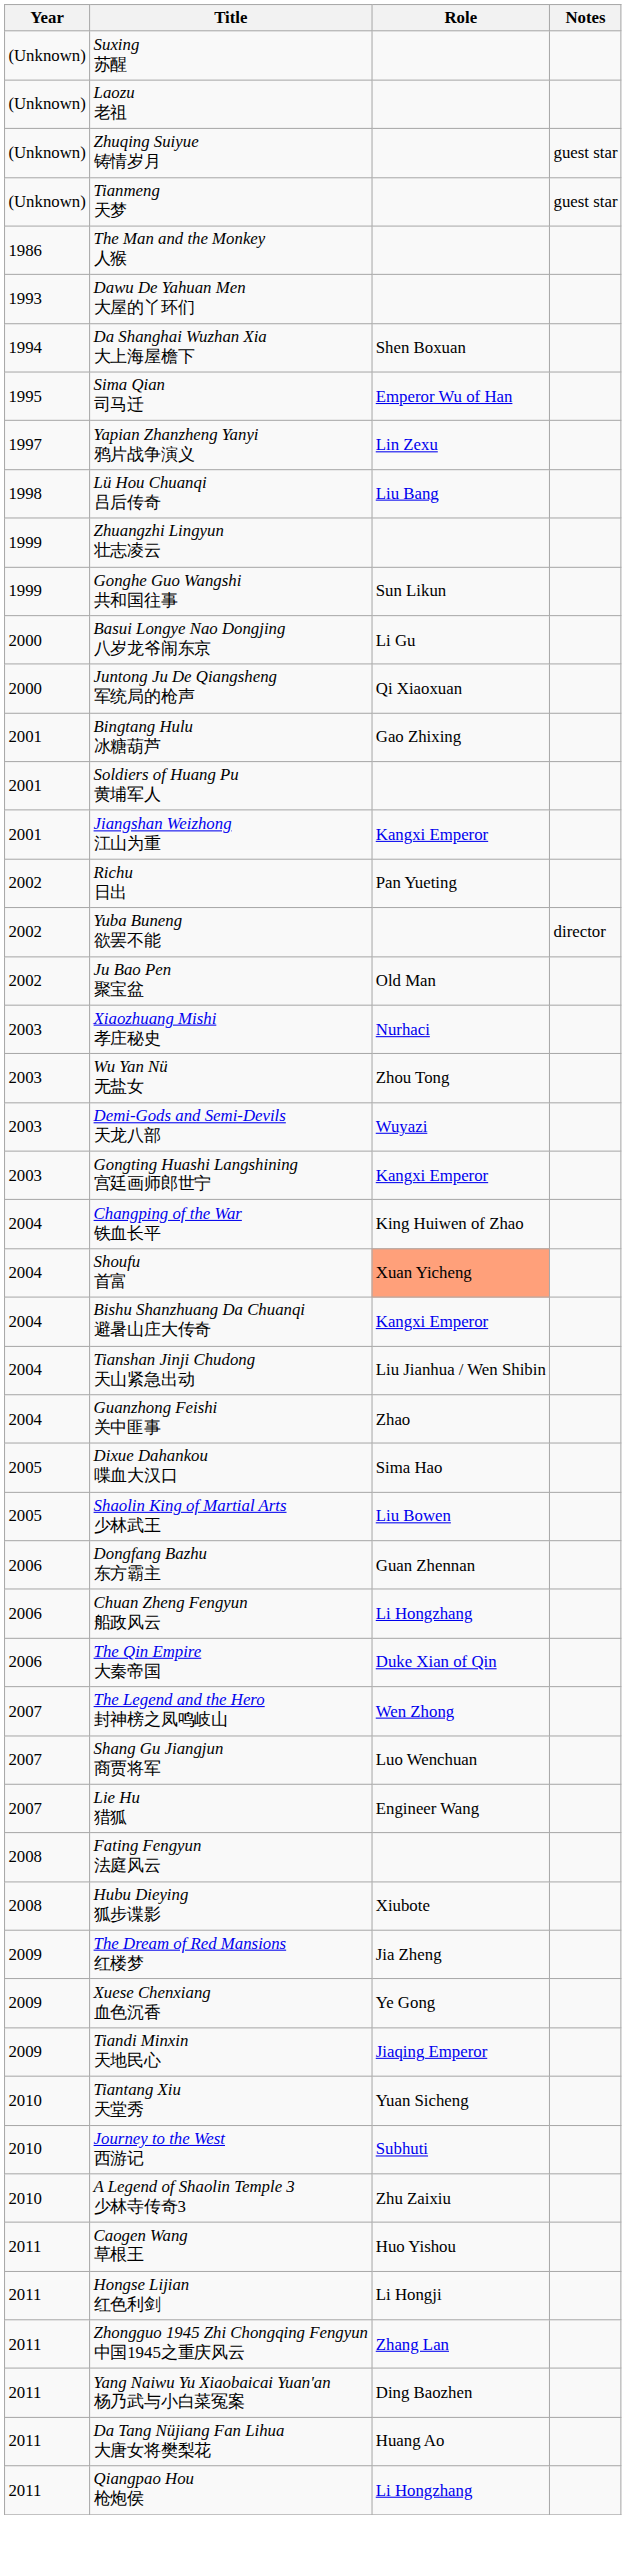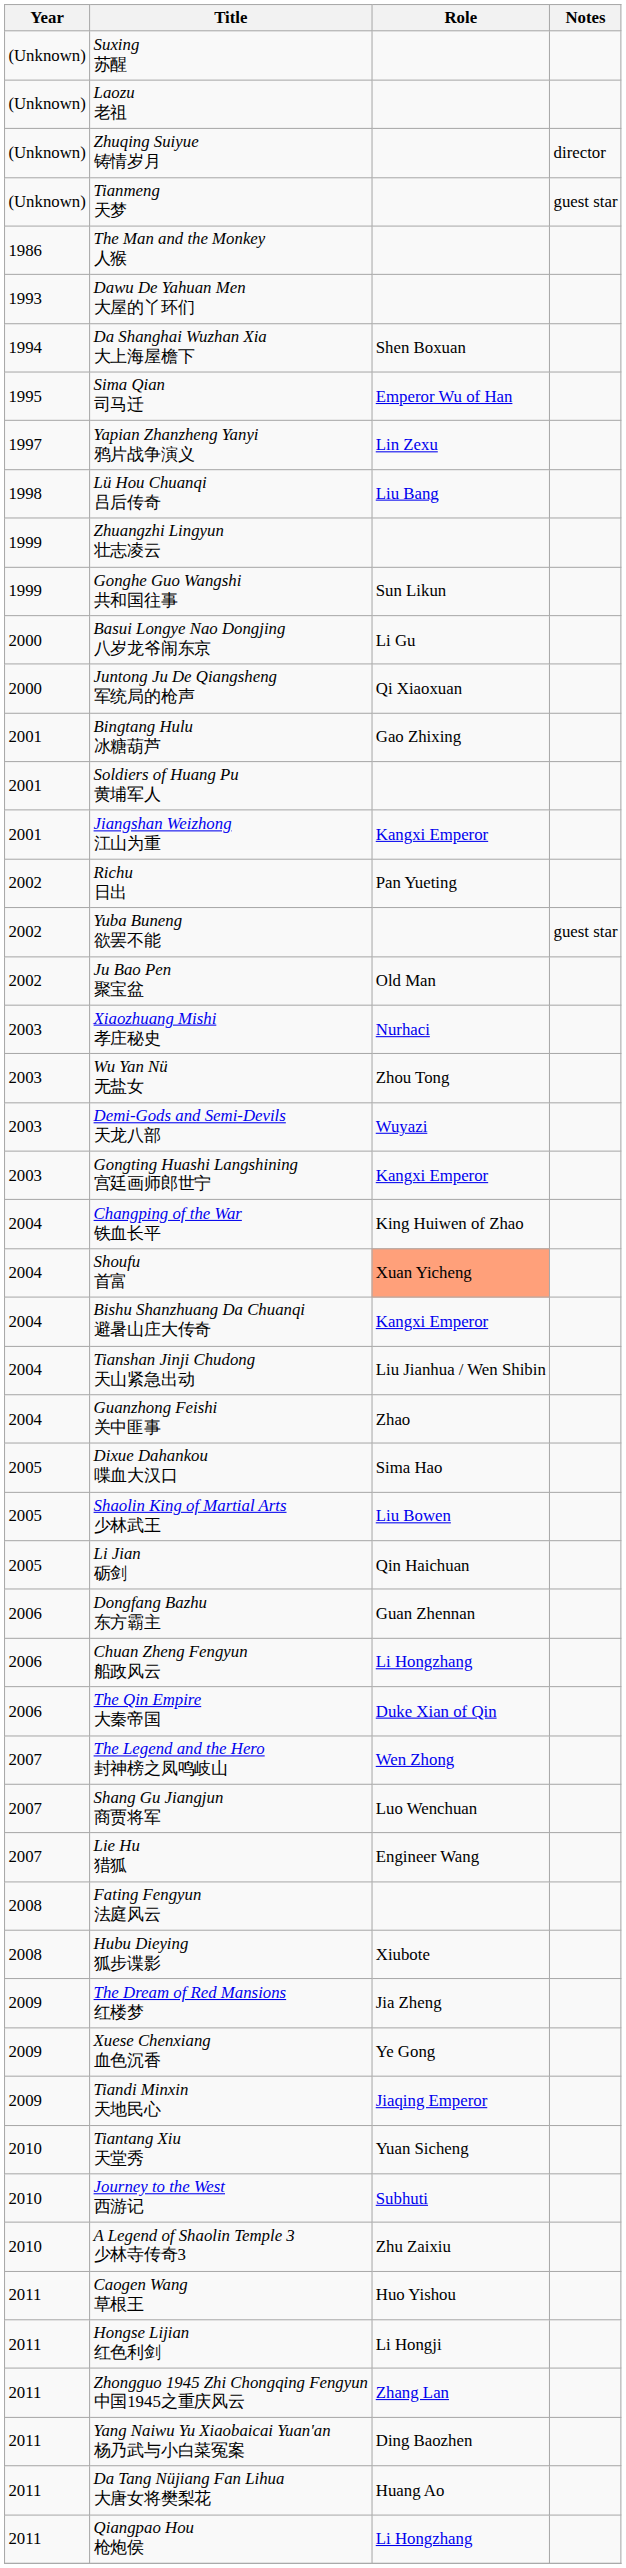 <table class="wikitable sortable">
 <tr>
 <th>Year</th>
 <th>Title</th>
 <th>Role</th>
 <th class="unsortable">Notes</th>
 </tr>
 <tr>
 <td>(Unknown)</td>
 <td><em>Suxing</em><br>苏醒</td>
 <td></td>
 <td></td>
 </tr>
 <tr>
 <td>(Unknown)</td>
 <td><em>Laozu</em><br>老祖</td>
 <td></td>
 <td></td>
 </tr>
 <tr>
 <td>(Unknown)</td>
 <td><em>Zhuqing Suiyue</em><br>铸情岁月</td>
 <td></td>
-<td>guest star</td>
+<td>director</td>
 </tr>
 <tr>
 <td>(Unknown)</td>
 <td><em>Tianmeng</em><br>天梦</td>
 <td></td>
 <td>guest star</td>
 </tr>
 <tr>
 <td>1986</td>
 <td><em>The Man and the Monkey</em><br>人猴</td>
 <td></td>
 <td></td>
 </tr>
 <tr>
 <td>1993</td>
 <td><em>Dawu De Yahuan Men</em><br>大屋的丫环们</td>
 <td></td>
 <td></td>
 </tr>
 <tr>
 <td>1994</td>
 <td><em>Da Shanghai Wuzhan Xia</em><br>大上海屋檐下</td>
 <td>Shen Boxuan</td>
 <td></td>
 </tr>
 <tr>
 <td>1995</td>
 <td><em>Sima Qian</em><br>司马迁</td>
 <td><a href='#'>Emperor Wu of Han</a></td>
 <td></td>
 </tr>
 <tr>
 <td>1997</td>
 <td><em>Yapian Zhanzheng Yanyi</em><br>鸦片战争演义</td>
 <td><a href='#'>Lin Zexu</a></td>
 <td></td>
 </tr>
 <tr>
 <td>1998</td>
 <td><em>Lü Hou Chuanqi</em><br>吕后传奇</td>
 <td><a href='#'>Liu Bang</a></td>
 <td></td>
 </tr>
 <tr>
 <td>1999</td>
 <td><em>Zhuangzhi Lingyun</em><br>壮志凌云</td>
 <td></td>
 <td></td>
 </tr>
 <tr>
 <td>1999</td>
 <td><em>Gonghe Guo Wangshi</em><br>共和国往事</td>
 <td>Sun Likun</td>
 <td></td>
 </tr>
 <tr>
 <td>2000</td>
 <td><em>Basui Longye Nao Dongjing</em><br>八岁龙爷闹东京</td>
 <td>Li Gu</td>
 <td></td>
 </tr>
 <tr>
 <td>2000</td>
 <td><em>Juntong Ju De Qiangsheng</em><br>军统局的枪声</td>
 <td>Qi Xiaoxuan</td>
 <td></td>
 </tr>
 <tr>
 <td>2001</td>
 <td><em>Bingtang Hulu</em><br>冰糖葫芦</td>
 <td>Gao Zhixing</td>
 <td></td>
 </tr>
 <tr>
 <td>2001</td>
 <td><em>Soldiers of Huang Pu</em><br>黄埔军人</td>
 <td></td>
 <td></td>
 </tr>
 <tr>
 <td>2001</td>
 <td><em><a href='#'>Jiangshan Weizhong</a></em><br>江山为重</td>
 <td><a href='#'>Kangxi Emperor</a></td>
 <td></td>
 </tr>
 <tr>
 <td>2002</td>
 <td><em>Richu</em><br>日出</td>
 <td>Pan Yueting</td>
 <td></td>
 </tr>
 <tr>
 <td>2002</td>
 <td><em>Yuba Buneng</em><br>欲罢不能</td>
 <td></td>
-<td>director</td>
+<td>guest star</td>
 </tr>
 <tr>
 <td>2002</td>
 <td><em>Ju Bao Pen</em><br>聚宝盆</td>
 <td>Old Man</td>
 <td></td>
 </tr>
 <tr>
 <td>2003</td>
 <td><em><a href='#'>Xiaozhuang Mishi</a></em><br>孝庄秘史</td>
 <td><a href='#'>Nurhaci</a></td>
 <td></td>
 </tr>
 <tr>
 <td>2003</td>
 <td><em>Wu Yan Nü</em><br>无盐女</td>
 <td>Zhou Tong</td>
 <td></td>
 </tr>
 <tr>
 <td>2003</td>
 <td><em><a href='#'>Demi-Gods and Semi-Devils</a></em><br>天龙八部</td>
 <td><a href='#'>Wuyazi</a></td>
 <td></td>
 </tr>
 <tr>
 <td>2003</td>
 <td><em>Gongting Huashi Langshining</em><br>宫廷画师郎世宁</td>
 <td><a href='#'>Kangxi Emperor</a></td>
 <td></td>
 </tr>
 <tr>
 <td>2004</td>
 <td><em><a href='#'>Changping of the War</a></em><br>铁血长平</td>
 <td>King Huiwen of Zhao</td>
 <td></td>
 </tr>
 <tr>
 <td>2004</td>
 <td><em>Shoufu</em><br>首富</td>
 <td style="background: lightsalmon;">Xuan Yicheng</td>
 <td></td>
 </tr>
 <tr>
 <td>2004</td>
 <td><em>Bishu Shanzhuang Da Chuanqi</em><br>避暑山庄大传奇</td>
 <td><a href='#'>Kangxi Emperor</a></td>
 <td></td>
 </tr>
 <tr>
 <td>2004</td>
 <td><em>Tianshan Jinji Chudong</em><br>天山紧急出动</td>
 <td>Liu Jianhua / Wen Shibin</td>
 <td></td>
 </tr>
 <tr>
 <td>2004</td>
 <td><em>Guanzhong Feishi</em><br>关中匪事</td>
 <td>Zhao</td>
 <td></td>
 </tr>
 <tr>
 <td>2005</td>
 <td><em>Dixue Dahankou</em><br>喋血大汉口</td>
 <td>Sima Hao</td>
 <td></td>
 </tr>
 <tr>
 <td>2005</td>
 <td><em><a href='#'>Shaolin King of Martial Arts</a></em><br>少林武王</td>
 <td><a href='#'>Liu Bowen</a></td>
+<td></td>
+</tr>
+<tr>
+<td>2005</td>
+<td><em>Li Jian</em><br>砺剑</td>
+<td>Qin Haichuan</td>
 <td></td>
 </tr>
 <tr>
 <td>2006</td>
 <td><em>Dongfang Bazhu</em><br>东方霸主</td>
 <td>Guan Zhennan</td>
 <td></td>
 </tr>
 <tr>
 <td>2006</td>
 <td><em>Chuan Zheng Fengyun</em><br>船政风云</td>
 <td><a href='#'>Li Hongzhang</a></td>
 <td></td>
 </tr>
 <tr>
 <td>2006</td>
 <td><em><a href='#'>The Qin Empire</a></em><br>大秦帝国</td>
 <td><a href='#'>Duke Xian of Qin</a></td>
 <td></td>
 </tr>
 <tr>
 <td>2007</td>
 <td><em><a href='#'>The Legend and the Hero</a></em><br>封神榜之凤鸣岐山</td>
 <td><a href='#'>Wen Zhong</a></td>
 <td></td>
 </tr>
 <tr>
 <td>2007</td>
 <td><em>Shang Gu Jiangjun</em><br>商贾将军</td>
 <td>Luo Wenchuan</td>
 <td></td>
 </tr>
 <tr>
 <td>2007</td>
 <td><em>Lie Hu</em><br>猎狐</td>
 <td>Engineer Wang</td>
 <td></td>
 </tr>
 <tr>
 <td>2008</td>
 <td><em>Fating Fengyun</em><br>法庭风云</td>
 <td></td>
 <td></td>
 </tr>
 <tr>
 <td>2008</td>
 <td><em>Hubu Dieying</em><br>狐步谍影</td>
 <td>Xiubote</td>
 <td></td>
 </tr>
 <tr>
 <td>2009</td>
 <td><em><a href='#'>The Dream of Red Mansions</a></em><br>红楼梦</td>
 <td>Jia Zheng</td>
 <td></td>
 </tr>
 <tr>
 <td>2009</td>
 <td><em>Xuese Chenxiang</em><br>血色沉香</td>
 <td>Ye Gong</td>
 <td></td>
 </tr>
 <tr>
 <td>2009</td>
 <td><em>Tiandi Minxin</em><br>天地民心</td>
 <td><a href='#'>Jiaqing Emperor</a></td>
 <td></td>
 </tr>
 <tr>
 <td>2010</td>
 <td><em>Tiantang Xiu</em><br>天堂秀</td>
 <td>Yuan Sicheng</td>
 <td></td>
 </tr>
 <tr>
 <td>2010</td>
 <td><em><a href='#'>Journey to the West</a></em><br>西游记</td>
 <td><a href='#'>Subhuti</a></td>
 <td></td>
 </tr>
 <tr>
 <td>2010</td>
 <td><em>A Legend of Shaolin Temple 3</em><br>少林寺传奇3</td>
 <td>Zhu Zaixiu</td>
 <td></td>
 </tr>
 <tr>
 <td>2011</td>
 <td><em>Caogen Wang</em><br>草根王</td>
 <td>Huo Yishou</td>
 <td></td>
 </tr>
 <tr>
 <td>2011</td>
 <td><em>Hongse Lijian</em><br>红色利剑</td>
 <td>Li Hongji</td>
 <td></td>
 </tr>
 <tr>
 <td>2011</td>
 <td><em>Zhongguo 1945 Zhi Chongqing Fengyun</em><br>中国1945之重庆风云</td>
 <td><a href='#'>Zhang Lan</a></td>
 <td></td>
 </tr>
 <tr>
 <td>2011</td>
 <td><em>Yang Naiwu Yu Xiaobaicai Yuan'an</em><br>杨乃武与小白菜冤案</td>
 <td>Ding Baozhen</td>
 <td></td>
 </tr>
 <tr>
 <td>2011</td>
 <td><em>Da Tang Nüjiang Fan Lihua</em><br>大唐女将樊梨花</td>
 <td>Huang Ao</td>
 <td></td>
 </tr>
 <tr>
 <td>2011</td>
 <td><em>Qiangpao Hou</em><br>枪炮侯</td>
 <td><a href='#'>Li Hongzhang</a></td>
 <td></td>
 </tr>
 <tr>
 </tr>
 </table>
